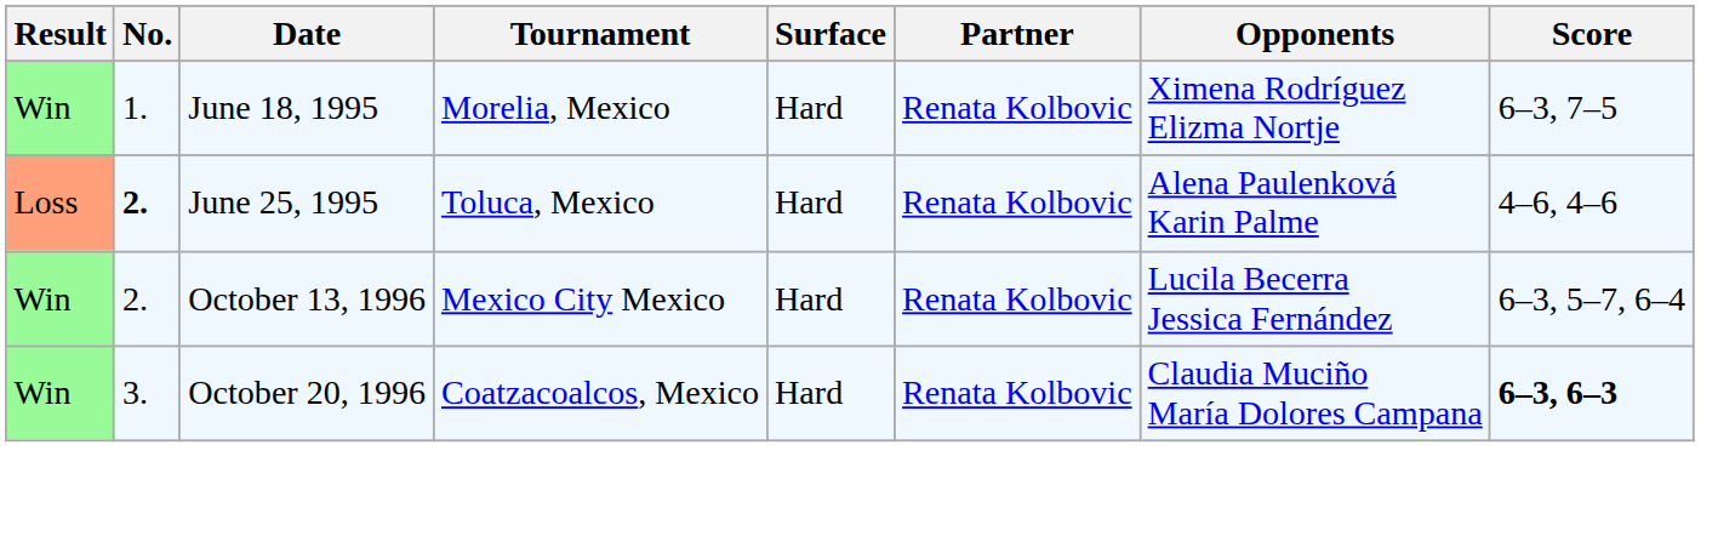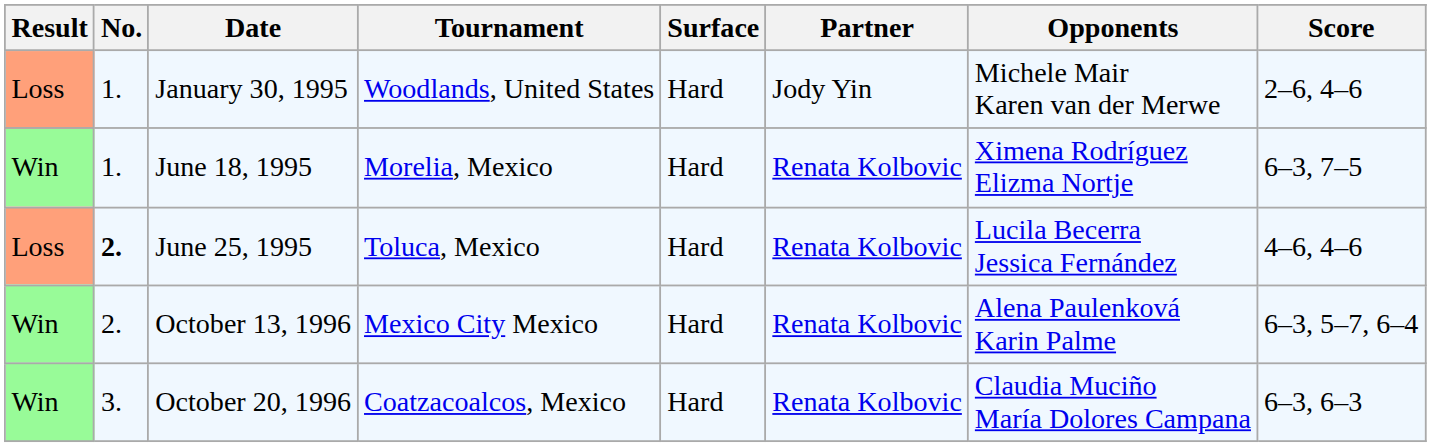 <table class="sortable wikitable" style=font-size:97%>
 <tr>
 <th>Result</th>
 <th>No.</th>
 <th>Date</th>
 <th>Tournament</th>
 <th>Surface</th>
 <th>Partner</th>
 <th>Opponents</th>
 <th>Score</th>
+</tr>
+<tr style="background:#f0f8ff;">
+<td style="background:#ffa07a;">Loss</td>
+<td>1.</td>
+<td>January 30, 1995</td>
+<td><a href='#'>Woodlands</a>, United States</td>
+<td>Hard</td>
+<td> Jody Yin</td>
+<td> Michele Mair <br>  Karen van der Merwe</td>
+<td>2–6, 4–6</td>
 </tr>
 <tr style="background:#f0f8ff;">
 <td style="background:#98fb98;">Win</td>
 <td>1.</td>
 <td>June 18, 1995</td>
 <td><a href='#'>Morelia</a>, Mexico</td>
 <td>Hard</td>
 <td> <a href='#'>Renata Kolbovic</a></td>
 <td> <a href='#'>Ximena Rodríguez</a> <br>  <a href='#'>Elizma Nortje</a></td>
 <td>6–3, 7–5</td>
 </tr>
 <tr style="background:#f0f8ff;">
 <td style="background:#ffa07a;">Loss</td>
 <td><strong>2.</strong></td>
 <td>June 25, 1995</td>
 <td><a href='#'>Toluca</a>, Mexico</td>
 <td>Hard</td>
 <td> <a href='#'>Renata Kolbovic</a></td>
-<td> <a href='#'>Alena Paulenková</a> <br>  <a href='#'>Karin Palme</a></td>
+<td> <a href='#'>Lucila Becerra</a> <br>  <a href='#'>Jessica Fernández</a></td>
 <td>4–6, 4–6</td>
 </tr>
 <tr style="background:#f0f8ff;">
 <td style="background:#98fb98;">Win</td>
 <td>2.</td>
 <td>October 13, 1996</td>
 <td><a href='#'>Mexico City</a> Mexico</td>
 <td>Hard</td>
 <td> <a href='#'>Renata Kolbovic</a></td>
-<td> <a href='#'>Lucila Becerra</a> <br>  <a href='#'>Jessica Fernández</a></td>
+<td> <a href='#'>Alena Paulenková</a> <br>  <a href='#'>Karin Palme</a></td>
 <td>6–3, 5–7, 6–4</td>
 </tr>
 <tr style="background:#f0f8ff;">
 <td style="background:#98fb98;">Win</td>
 <td>3.</td>
 <td>October 20, 1996</td>
 <td><a href='#'>Coatzacoalcos</a>, Mexico</td>
 <td>Hard</td>
 <td> <a href='#'>Renata Kolbovic</a></td>
 <td> <a href='#'>Claudia Muciño</a> <br>  <a href='#'>María Dolores Campana</a></td>
-<td><strong>6–3, 6–3</strong></td>
+<td>6–3, 6–3</td>
 </tr>
 </table>
